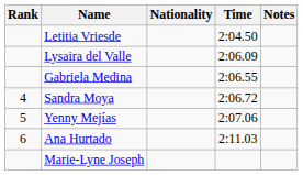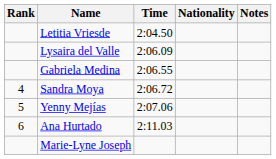 <table class="wikitable sortable" style="text-align:center">
 <tr>
 <th>Rank</th>
 <th>Name</th>
+<th>Time</th>
 <th>Nationality</th>
-<th>Time</th>
 <th>Notes</th>
 </tr>
 <tr>
 <td></td>
 <td align=left><a href='#'>Letitia Vriesde</a></td>
+<td>2:04.50</td>
 <td align=left></td>
-<td>2:04.50</td>
 <td></td>
 </tr>
 <tr>
 <td></td>
 <td align=left><a href='#'>Lysaira del Valle</a></td>
+<td>2:06.09</td>
 <td align=left></td>
-<td>2:06.09</td>
 <td></td>
 </tr>
 <tr>
 <td></td>
 <td align=left><a href='#'>Gabriela Medina</a></td>
+<td>2:06.55</td>
 <td align=left></td>
-<td>2:06.55</td>
 <td></td>
 </tr>
 <tr>
 <td>4</td>
 <td align=left><a href='#'>Sandra Moya</a></td>
+<td>2:06.72</td>
 <td align=left></td>
-<td>2:06.72</td>
 <td></td>
 </tr>
 <tr>
 <td>5</td>
 <td align=left><a href='#'>Yenny Mejías</a></td>
+<td>2:07.06</td>
 <td align=left></td>
-<td>2:07.06</td>
 <td></td>
 </tr>
 <tr>
 <td>6</td>
 <td align=left><a href='#'>Ana Hurtado</a></td>
+<td>2:11.03</td>
 <td align=left></td>
-<td>2:11.03</td>
 <td></td>
 </tr>
 <tr>
 <td></td>
 <td align=left><a href='#'>Marie-Lyne Joseph</a></td>
+<td></td>
 <td align=left></td>
-<td></td>
 <td></td>
 </tr>
 </table>
